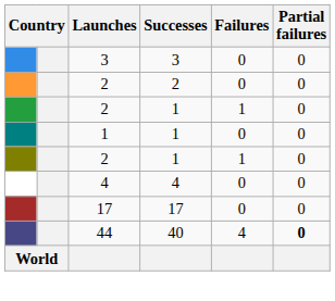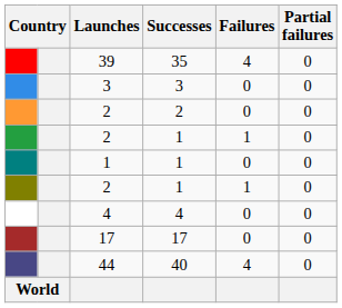 <table class="wikitable sortable" style="text-align:center;">
 <tr>
 <th colspan=2>Country</th>
 <th>Launches</th>
 <th>Successes</th>
 <th>Failures</th>
 <th>Partial <br> failures</th>
+</tr>
+<tr>
+<th style="background:#ff0000;"></th>
+<th style="text-align:left;"></th>
+<td>39</td>
+<td>35</td>
+<td>4</td>
+<td>0</td>
 </tr>
 <tr>
 <th style="background:#318ce7;"></th>
 <th style="text-align:left;"></th>
 <td>3</td>
 <td>3</td>
 <td>0</td>
 <td>0</td>
 </tr>
 <tr>
 <th style="background:#ff9933;"></th>
 <th style="text-align:left;"></th>
 <td>2</td>
 <td>2</td>
 <td>0</td>
 <td>0</td>
 </tr>
 <tr>
 <th style="background:#239f40;"></th>
 <th style="text-align:left;"></th>
 <td>2</td>
 <td>1</td>
 <td>1</td>
 <td>0</td>
 </tr>
 <tr>
 <th style="background:#008080;"></th>
 <th style="text-align:left;"></th>
 <td>1</td>
 <td>1</td>
 <td>0</td>
 <td>0</td>
 </tr>
 <tr>
 <th style="background:#808000;"></th>
 <th style="text-align:left;"></th>
 <td>2</td>
 <td>1</td>
 <td>1</td>
 <td>0</td>
 </tr>
 <tr>
 <th style="background:#ffffff;"></th>
 <th style="text-align:left;"></th>
 <td>4</td>
 <td>4</td>
 <td>0</td>
 <td>0</td>
 </tr>
 <tr>
 <th style="background:#a52a2a;"></th>
 <th style="text-align:left;"></th>
 <td>17</td>
 <td>17</td>
 <td>0</td>
 <td>0</td>
 </tr>
 <tr>
 <th style="background:#484785;"></th>
 <th style="text-align:left;"></th>
 <td>44</td>
 <td>40</td>
 <td>4</td>
-<td><strong>0</strong></td>
+<td>0</td>
 </tr>
 <tr class="sortbottom">
 <th colspan="2">World</th>
 <th></th>
 <th></th>
 <th></th>
 <th></th>
 </tr>
 </table>
